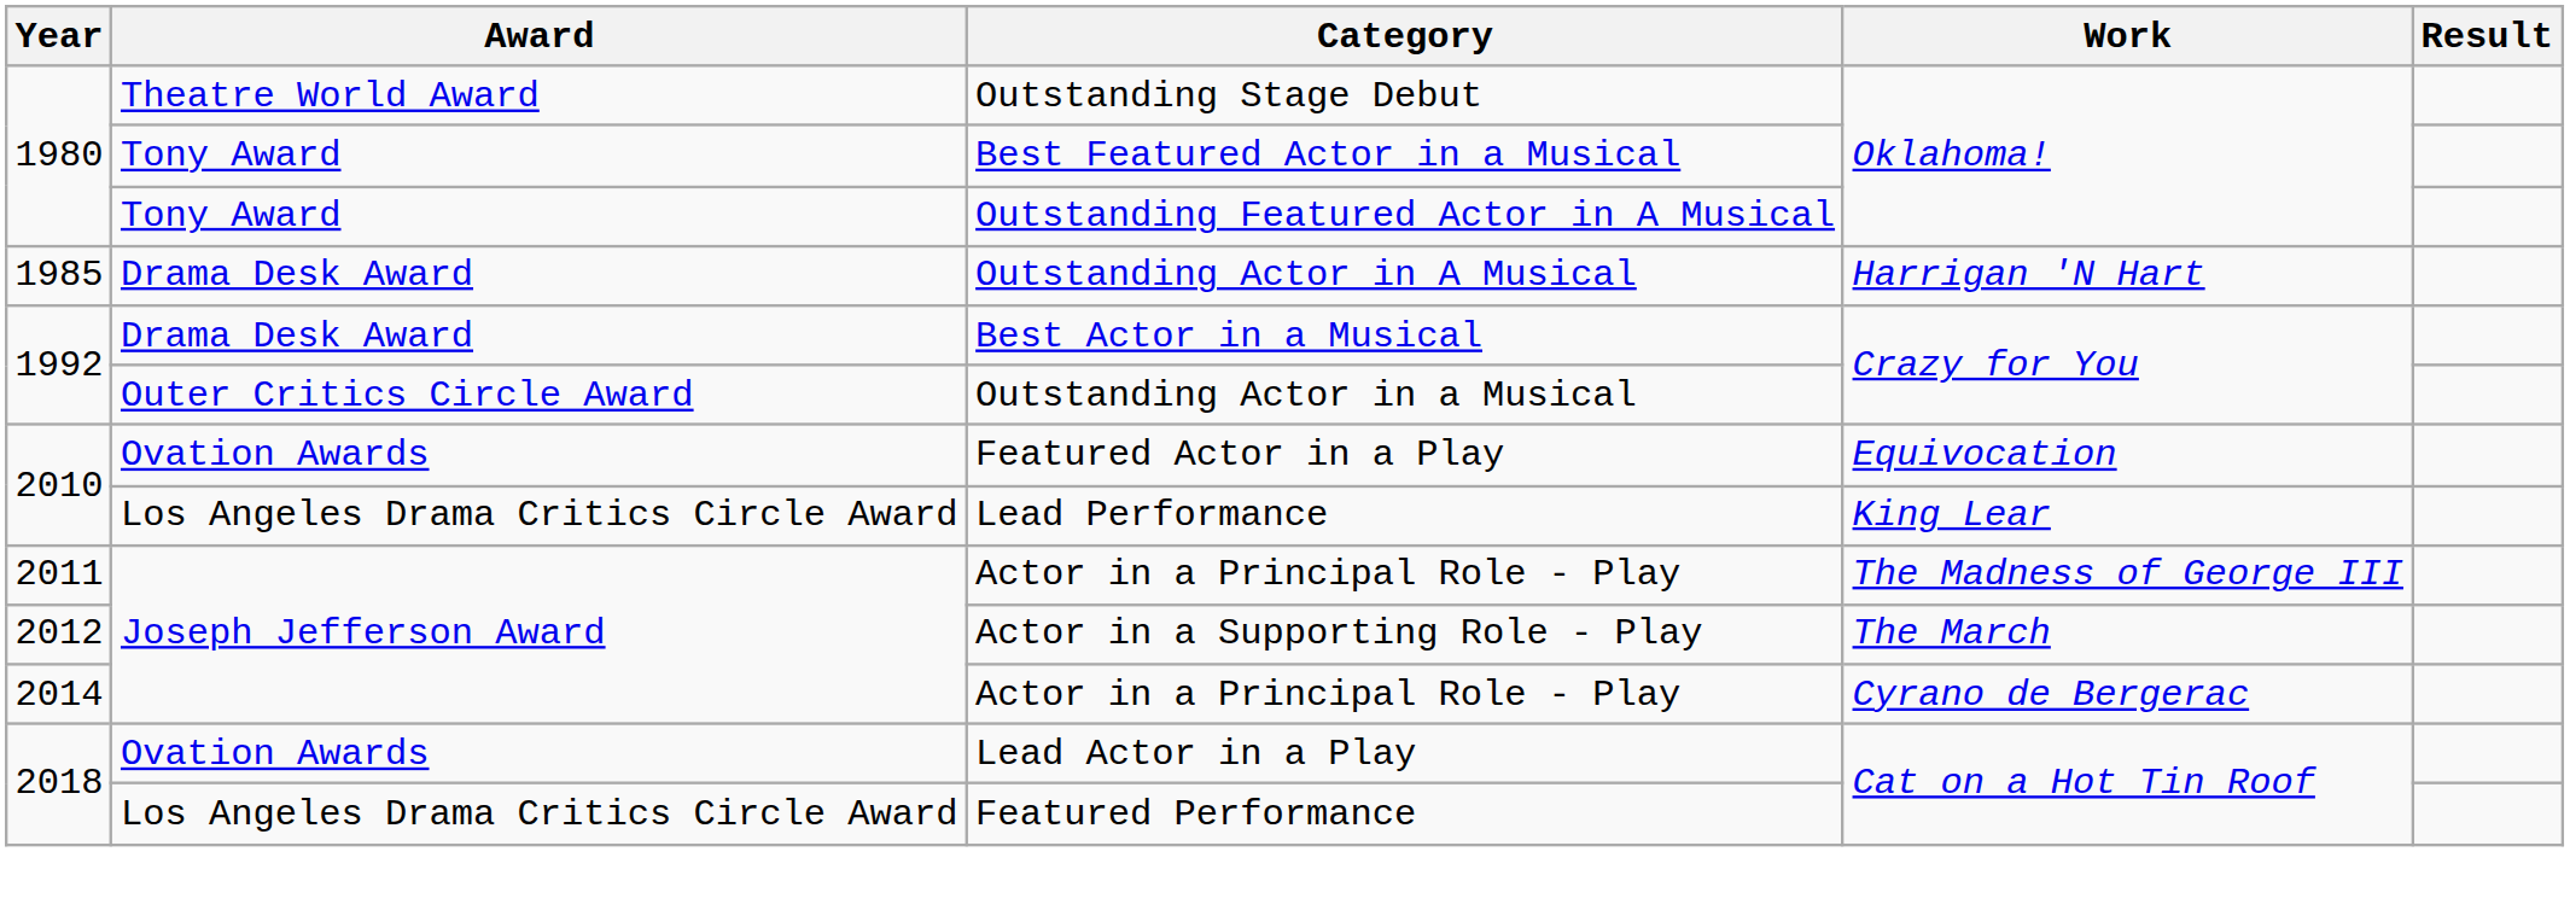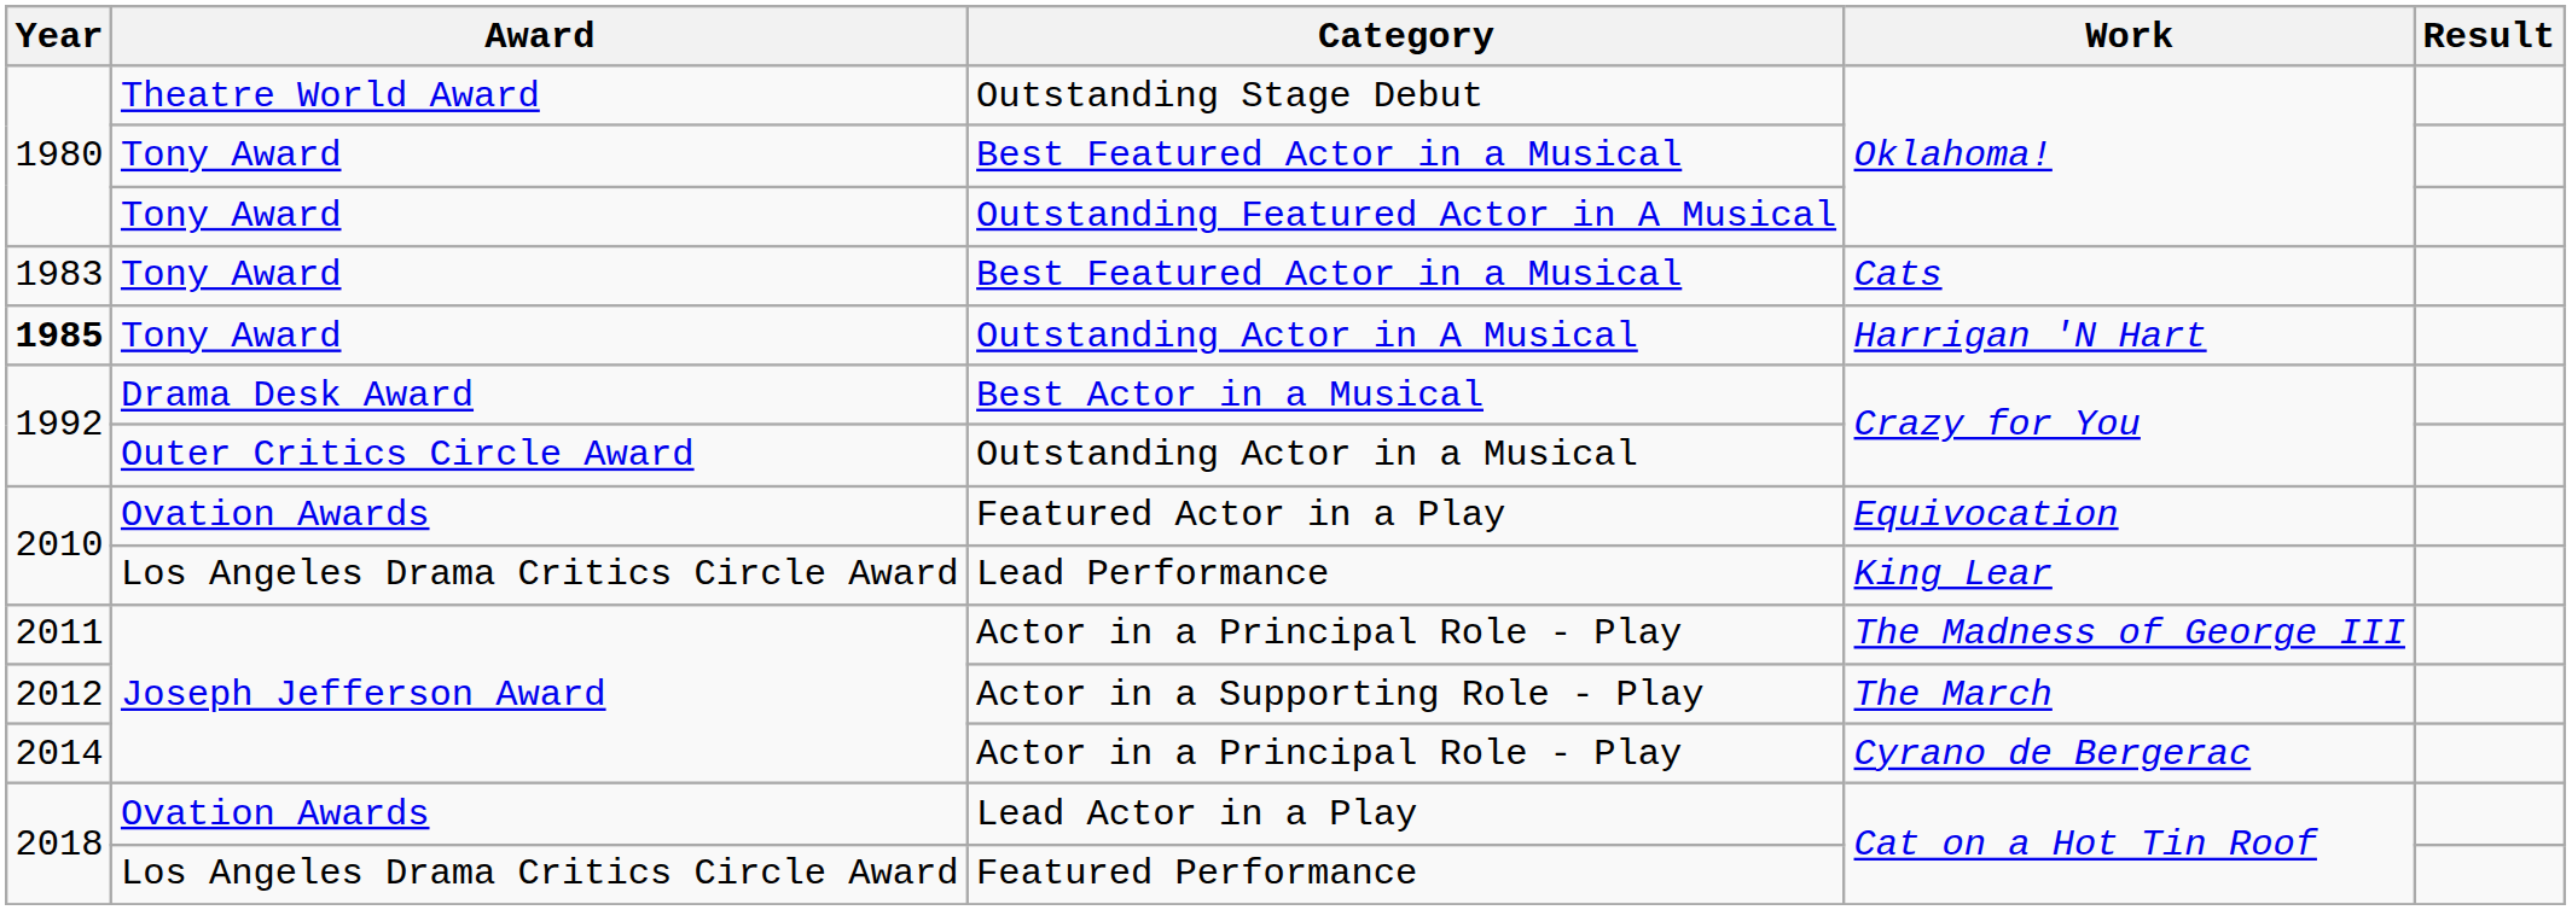 <table class="wikitable">
 <tr>
 <th>Year</th>
 <th>Award</th>
 <th>Category</th>
 <th>Work</th>
 <th>Result</th>
 </tr>
 <tr>
 <td rowspan="3">1980</td>
 <td><a href='#'>Theatre World Award</a></td>
 <td>Outstanding Stage Debut</td>
 <td rowspan="3"><em><a href='#'>Oklahoma!</a></em></td>
 <td></td>
 </tr>
 <tr>
 <td><a href='#'>Tony Award</a></td>
 <td><a href='#'>Best Featured Actor in a Musical</a></td>
 <td></td>
 </tr>
 <tr>
 <td><a href='#'>Tony Award</a></td>
 <td><a href='#'>Outstanding Featured Actor in A Musical</a></td>
 <td></td>
 </tr>
 <tr>
-<td>1985</td>
-<td><a href='#'>Drama Desk Award</a></td>
+<td>1983</td>
+<td><a href='#'>Tony Award</a></td>
+<td><a href='#'>Best Featured Actor in a Musical</a></td>
+<td><em><a href='#'>Cats</a></em></td>
+<td></td>
+</tr>
+<tr>
+<td><strong>1985</strong></td>
+<td><a href='#'>Tony Award</a></td>
 <td><a href='#'>Outstanding Actor in A Musical</a></td>
 <td><em><a href='#'>Harrigan 'N Hart</a></em></td>
 <td></td>
 </tr>
 <tr>
 <td rowspan=2>1992</td>
 <td><a href='#'>Drama Desk Award</a></td>
 <td><a href='#'>Best Actor in a Musical</a></td>
 <td rowspan=2><em><a href='#'>Crazy for You</a></em></td>
 <td></td>
 </tr>
 <tr>
 <td><a href='#'>Outer Critics Circle Award</a></td>
 <td>Outstanding Actor in a Musical</td>
 <td></td>
 </tr>
 <tr>
 <td rowspan=2>2010</td>
 <td><a href='#'>Ovation Awards</a></td>
 <td>Featured Actor in a Play</td>
 <td><em><a href='#'>Equivocation</a></em></td>
 <td></td>
 </tr>
 <tr>
 <td>Los Angeles Drama Critics Circle Award</td>
 <td>Lead Performance</td>
 <td><em><a href='#'>King Lear</a></em></td>
 <td></td>
 </tr>
 <tr>
 <td>2011</td>
 <td rowspan=3><a href='#'>Joseph Jefferson Award</a></td>
 <td>Actor in a Principal Role - Play</td>
 <td><em><a href='#'>The Madness of George III</a></em></td>
 <td></td>
 </tr>
 <tr>
 <td>2012</td>
 <td>Actor in a Supporting Role - Play</td>
 <td><em><a href='#'>The March</a></em></td>
 <td></td>
 </tr>
 <tr>
 <td>2014</td>
 <td>Actor in a Principal Role - Play</td>
 <td><em><a href='#'>Cyrano de Bergerac</a></em></td>
 <td></td>
 </tr>
 <tr>
 <td rowspan=2>2018</td>
 <td><a href='#'>Ovation Awards</a></td>
 <td>Lead Actor in a Play</td>
 <td rowspan=2><em><a href='#'>Cat on a Hot Tin Roof</a></em></td>
 <td></td>
 </tr>
 <tr>
 <td>Los Angeles Drama Critics Circle Award</td>
 <td>Featured Performance</td>
 <td></td>
 </tr>
 </table>
